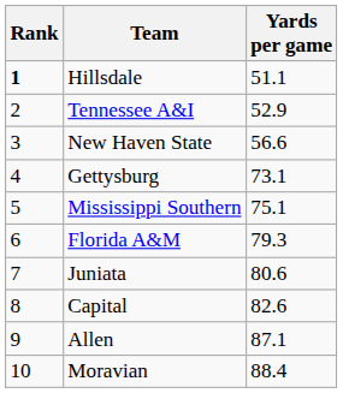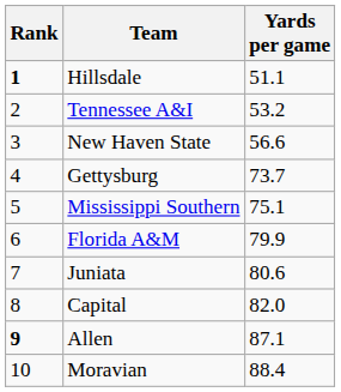 <table class="wikitable sortable">
 <tr>
 <th>Rank</th>
 <th>Team</th>
 <th>Yards<br>per game</th>
 </tr>
 <tr>
 <td><strong>1</strong></td>
 <td>Hillsdale</td>
 <td>51.1</td>
 </tr>
 <tr>
 <td>2</td>
 <td><a href='#'>Tennessee A&I</a></td>
-<td>52.9</td>
+<td>53.2</td>
 </tr>
 <tr>
 <td>3</td>
 <td>New Haven State</td>
 <td>56.6</td>
 </tr>
 <tr>
 <td>4</td>
 <td>Gettysburg</td>
-<td>73.1</td>
+<td>73.7</td>
 </tr>
 <tr>
 <td>5</td>
 <td><a href='#'>Mississippi Southern</a></td>
 <td>75.1</td>
 </tr>
 <tr>
 <td>6</td>
 <td><a href='#'>Florida A&M</a></td>
-<td>79.3</td>
+<td>79.9</td>
 </tr>
 <tr>
 <td>7</td>
 <td>Juniata</td>
 <td>80.6</td>
 </tr>
 <tr>
 <td>8</td>
 <td>Capital</td>
-<td>82.6</td>
+<td>82.0</td>
 </tr>
 <tr>
-<td>9</td>
+<td><strong>9</strong></td>
 <td>Allen</td>
 <td>87.1</td>
 </tr>
 <tr>
 <td>10</td>
 <td>Moravian</td>
 <td>88.4</td>
 </tr>
 </table>
